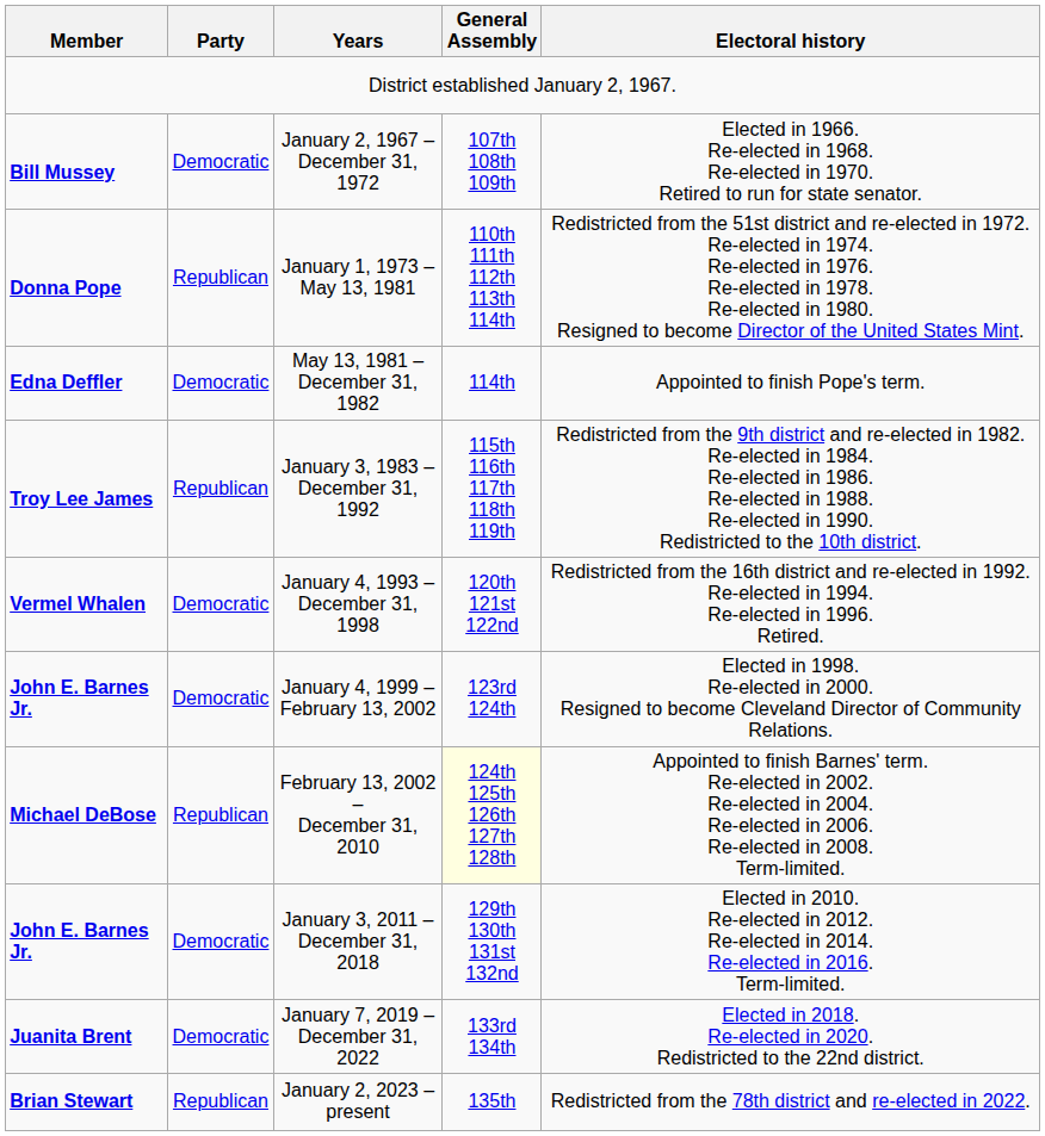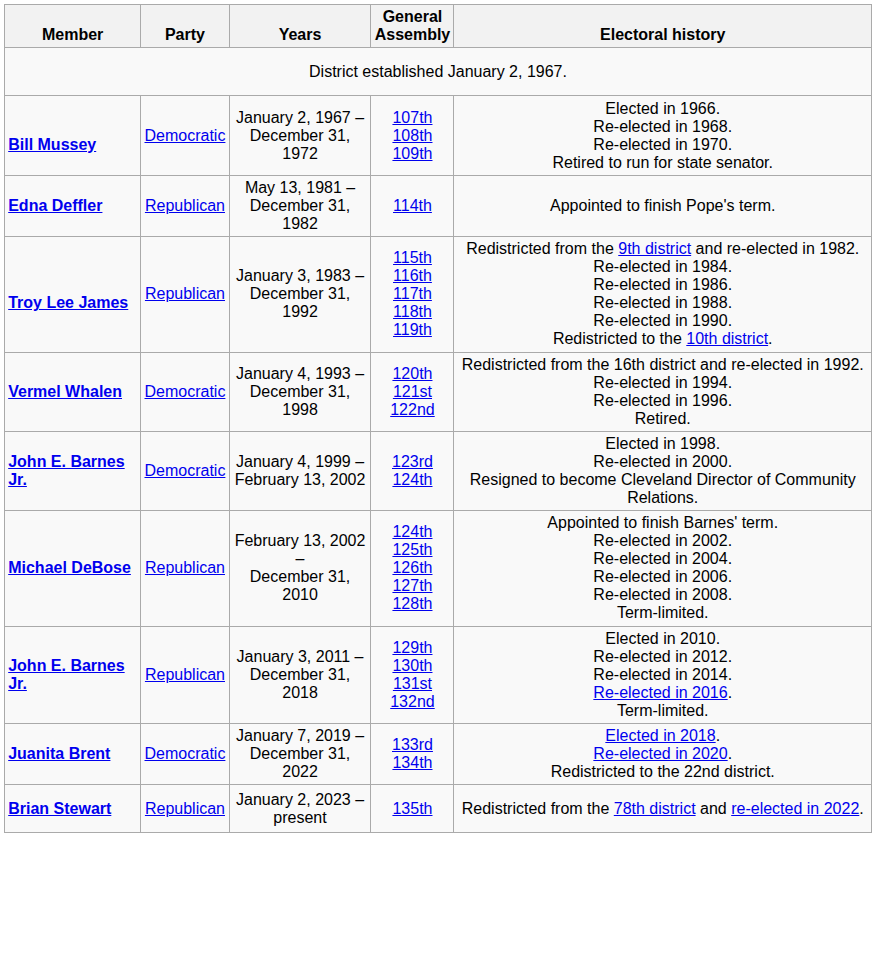 <table class=wikitable style="text-align:center">
 <tr valign=bottom>
 <th>Member</th>
 <th>Party</th>
 <th>Years</th>
 <th>General<br>Assembly</th>
 <th>Electoral history</th>
 </tr>
 <tr style="height:3em">
 <td colspan=5>District established January 2, 1967.</td>
 </tr>
 <tr style="height:3em">
 <td align=left><br><strong><a href='#'>Bill Mussey</a></strong><br></td>
 <td><a href='#'>Democratic</a></td>
 <td>January 2, 1967 –<br>December 31, 1972</td>
 <td><a href='#'>107th</a><br><a href='#'>108th</a><br><a href='#'>109th</a></td>
 <td>Elected in 1966.<br>Re-elected in 1968.<br>Re-elected in 1970.<br>Retired to run for state senator.</td>
 </tr>
 <tr style="height:3em">
-<td align=left><br><strong><a href='#'>Donna Pope</a></strong><br></td>
+<td align=left><strong><a href='#'>Edna Deffler</a></strong><br></td>
 <td><a href='#'>Republican</a></td>
-<td>January 1, 1973 –<br>May 13, 1981</td>
-<td><a href='#'>110th</a><br><a href='#'>111th</a><br><a href='#'>112th</a><br><a href='#'>113th</a><br><a href='#'>114th</a></td>
-<td>Redistricted from the 51st district and re-elected in 1972.<br>Re-elected in 1974.<br>Re-elected in 1976.<br>Re-elected in 1978.<br>Re-elected in 1980.<br>Resigned to become <a href='#'>Director of the United States Mint</a>.</td>
-</tr>
-<tr style="height:3em">
-<td align=left><strong><a href='#'>Edna Deffler</a></strong><br></td>
-<td><a href='#'>Democratic</a></td>
 <td>May 13, 1981 –<br>December 31, 1982</td>
 <td><a href='#'>114th</a></td>
 <td>Appointed to finish Pope's term.</td>
 </tr>
 <tr style="height:3em">
 <td align=left><br><strong><a href='#'>Troy Lee James</a></strong><br></td>
 <td><a href='#'>Republican</a></td>
 <td>January 3, 1983 –<br>December 31, 1992</td>
 <td><a href='#'>115th</a><br><a href='#'>116th</a><br><a href='#'>117th</a><br><a href='#'>118th</a><br><a href='#'>119th</a></td>
 <td>Redistricted from the <a href='#'>9th district</a> and re-elected in 1982.<br>Re-elected in 1984.<br>Re-elected in 1986.<br>Re-elected in 1988.<br>Re-elected in 1990.<br>Redistricted to the <a href='#'>10th district</a>.</td>
 </tr>
 <tr style="height:3em">
 <td align=left><strong><a href='#'>Vermel Whalen</a></strong><br></td>
 <td><a href='#'>Democratic</a></td>
 <td>January 4, 1993 –<br>December 31, 1998</td>
 <td><a href='#'>120th</a><br><a href='#'>121st</a><br><a href='#'>122nd</a></td>
 <td>Redistricted from the 16th district and re-elected in 1992.<br>Re-elected in 1994.<br>Re-elected in 1996.<br>Retired.</td>
 </tr>
 <tr style="height:3em">
 <td align=left><strong><a href='#'>John E. Barnes Jr.</a></strong><br></td>
 <td><a href='#'>Democratic</a></td>
 <td>January 4, 1999 –<br>February 13, 2002</td>
 <td><a href='#'>123rd</a><br><a href='#'>124th</a></td>
 <td>Elected in 1998.<br>Re-elected in 2000.<br>Resigned to become Cleveland Director of Community Relations.</td>
 </tr>
 <tr style="height:3em">
 <td align=left><strong><a href='#'>Michael DeBose</a></strong><br></td>
 <td><a href='#'>Republican</a></td>
 <td>February 13, 2002 –<br>December 31, 2010</td>
-<td style="background: lightyellow;"><a href='#'>124th</a><br><a href='#'>125th</a><br><a href='#'>126th</a><br><a href='#'>127th</a><br><a href='#'>128th</a></td>
+<td><a href='#'>124th</a><br><a href='#'>125th</a><br><a href='#'>126th</a><br><a href='#'>127th</a><br><a href='#'>128th</a></td>
 <td>Appointed to finish Barnes' term.<br>Re-elected in 2002.<br>Re-elected in 2004.<br>Re-elected in 2006.<br>Re-elected in 2008.<br>Term-limited.</td>
 </tr>
 <tr style="height:3em">
 <td align=left><strong><a href='#'>John E. Barnes Jr.</a></strong><br></td>
-<td><a href='#'>Democratic</a></td>
+<td><a href='#'>Republican</a></td>
 <td>January 3, 2011 –<br>December 31, 2018</td>
 <td><a href='#'>129th</a><br><a href='#'>130th</a><br><a href='#'>131st</a><br><a href='#'>132nd</a></td>
 <td>Elected in 2010.<br>Re-elected in 2012.<br>Re-elected in 2014.<br><a href='#'>Re-elected in 2016</a>.<br>Term-limited.</td>
 </tr>
 <tr style="height:3em">
 <td align=left><strong><a href='#'>Juanita Brent</a></strong><br></td>
 <td><a href='#'>Democratic</a></td>
 <td>January 7, 2019 –<br>December 31, 2022</td>
 <td><a href='#'>133rd</a><br><a href='#'>134th</a></td>
 <td><a href='#'>Elected in 2018</a>.<br><a href='#'>Re-elected in 2020</a>.<br>Redistricted to the 22nd district.</td>
 </tr>
 <tr style="height:3em">
 <td align=left><strong><a href='#'>Brian Stewart</a></strong><br></td>
 <td><a href='#'>Republican</a></td>
 <td>January 2, 2023 –<br>present</td>
 <td><a href='#'>135th</a></td>
 <td>Redistricted from the <a href='#'>78th district</a> and <a href='#'>re-elected in 2022</a>.</td>
 </tr>
 </table>
